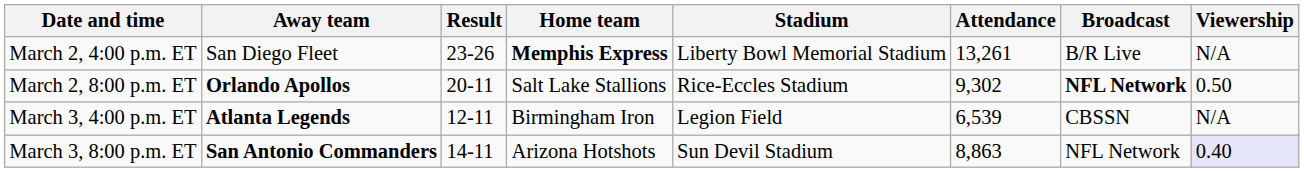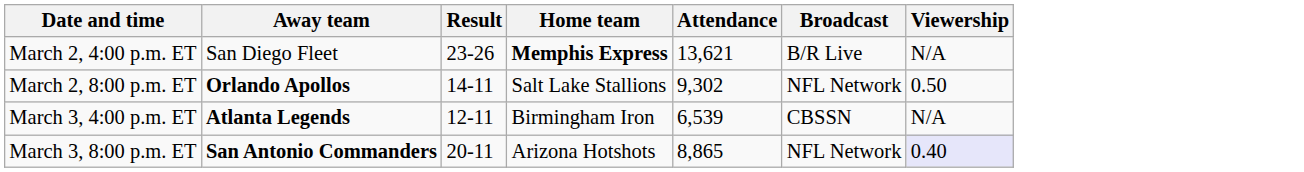 <table class="wikitable">
 <tr>
 <th>Date and time</th>
 <th>Away team</th>
 <th>Result</th>
 <th>Home team</th>
-<th>Stadium</th>
 <th>Attendance</th>
 <th>Broadcast</th>
 <th>Viewership<br></th>
 </tr>
 <tr>
 <td>March 2, 4:00 p.m. ET</td>
 <td>San Diego Fleet</td>
 <td>23-26</td>
 <td><strong>Memphis Express</strong></td>
-<td>Liberty Bowl Memorial Stadium</td>
-<td>13,261</td>
+<td>13,621</td>
 <td>B/R Live</td>
 <td>N/A</td>
 </tr>
 <tr>
 <td>March 2, 8:00 p.m. ET</td>
 <td><strong>Orlando Apollos</strong></td>
-<td>20-11</td>
+<td>14-11</td>
 <td>Salt Lake Stallions</td>
-<td>Rice-Eccles Stadium</td>
 <td>9,302</td>
-<td><strong>NFL Network</strong></td>
+<td>NFL Network</td>
 <td>0.50</td>
 </tr>
 <tr>
 <td>March 3, 4:00 p.m. ET</td>
 <td><strong>Atlanta Legends</strong></td>
 <td>12-11</td>
 <td>Birmingham Iron</td>
-<td>Legion Field</td>
 <td>6,539</td>
 <td>CBSSN</td>
 <td>N/A</td>
 </tr>
 <tr>
 <td>March 3, 8:00 p.m. ET</td>
 <td><strong>San Antonio Commanders</strong></td>
-<td>14-11</td>
+<td>20-11</td>
 <td>Arizona Hotshots</td>
-<td>Sun Devil Stadium</td>
-<td>8,863</td>
+<td>8,865</td>
 <td>NFL Network</td>
 <td style="background: lavender;">0.40</td>
 </tr>
 </table>
